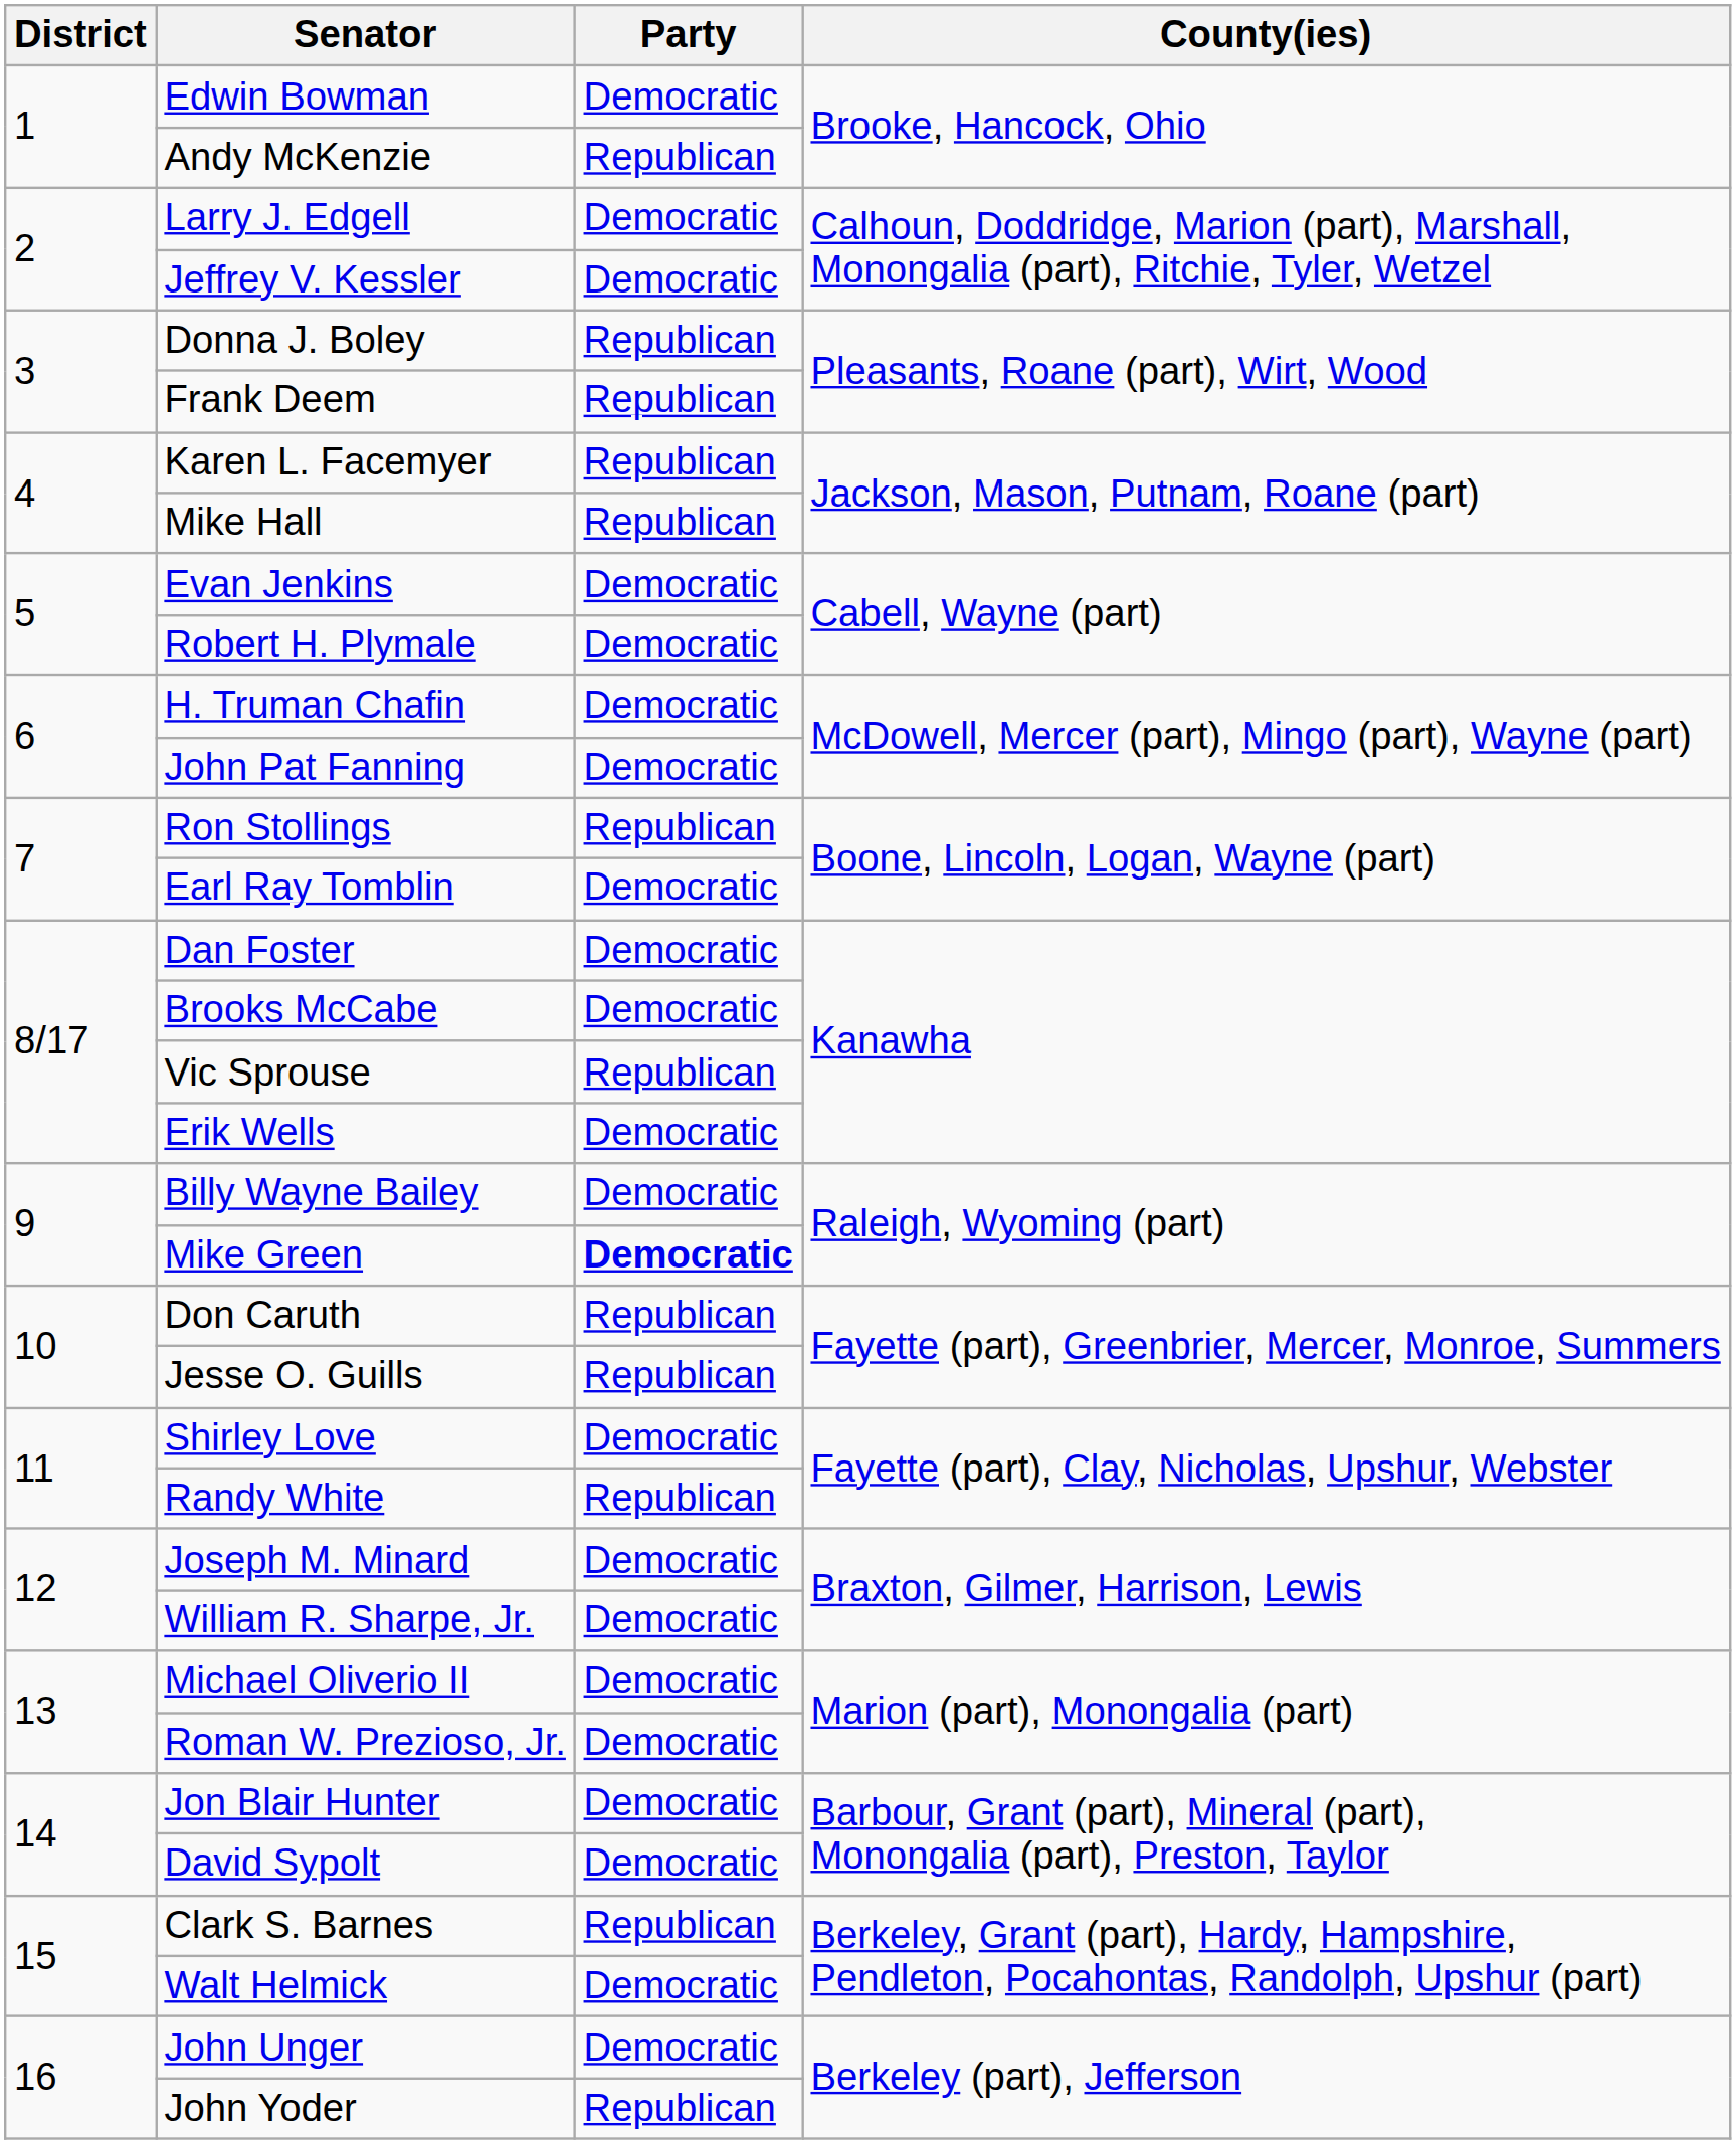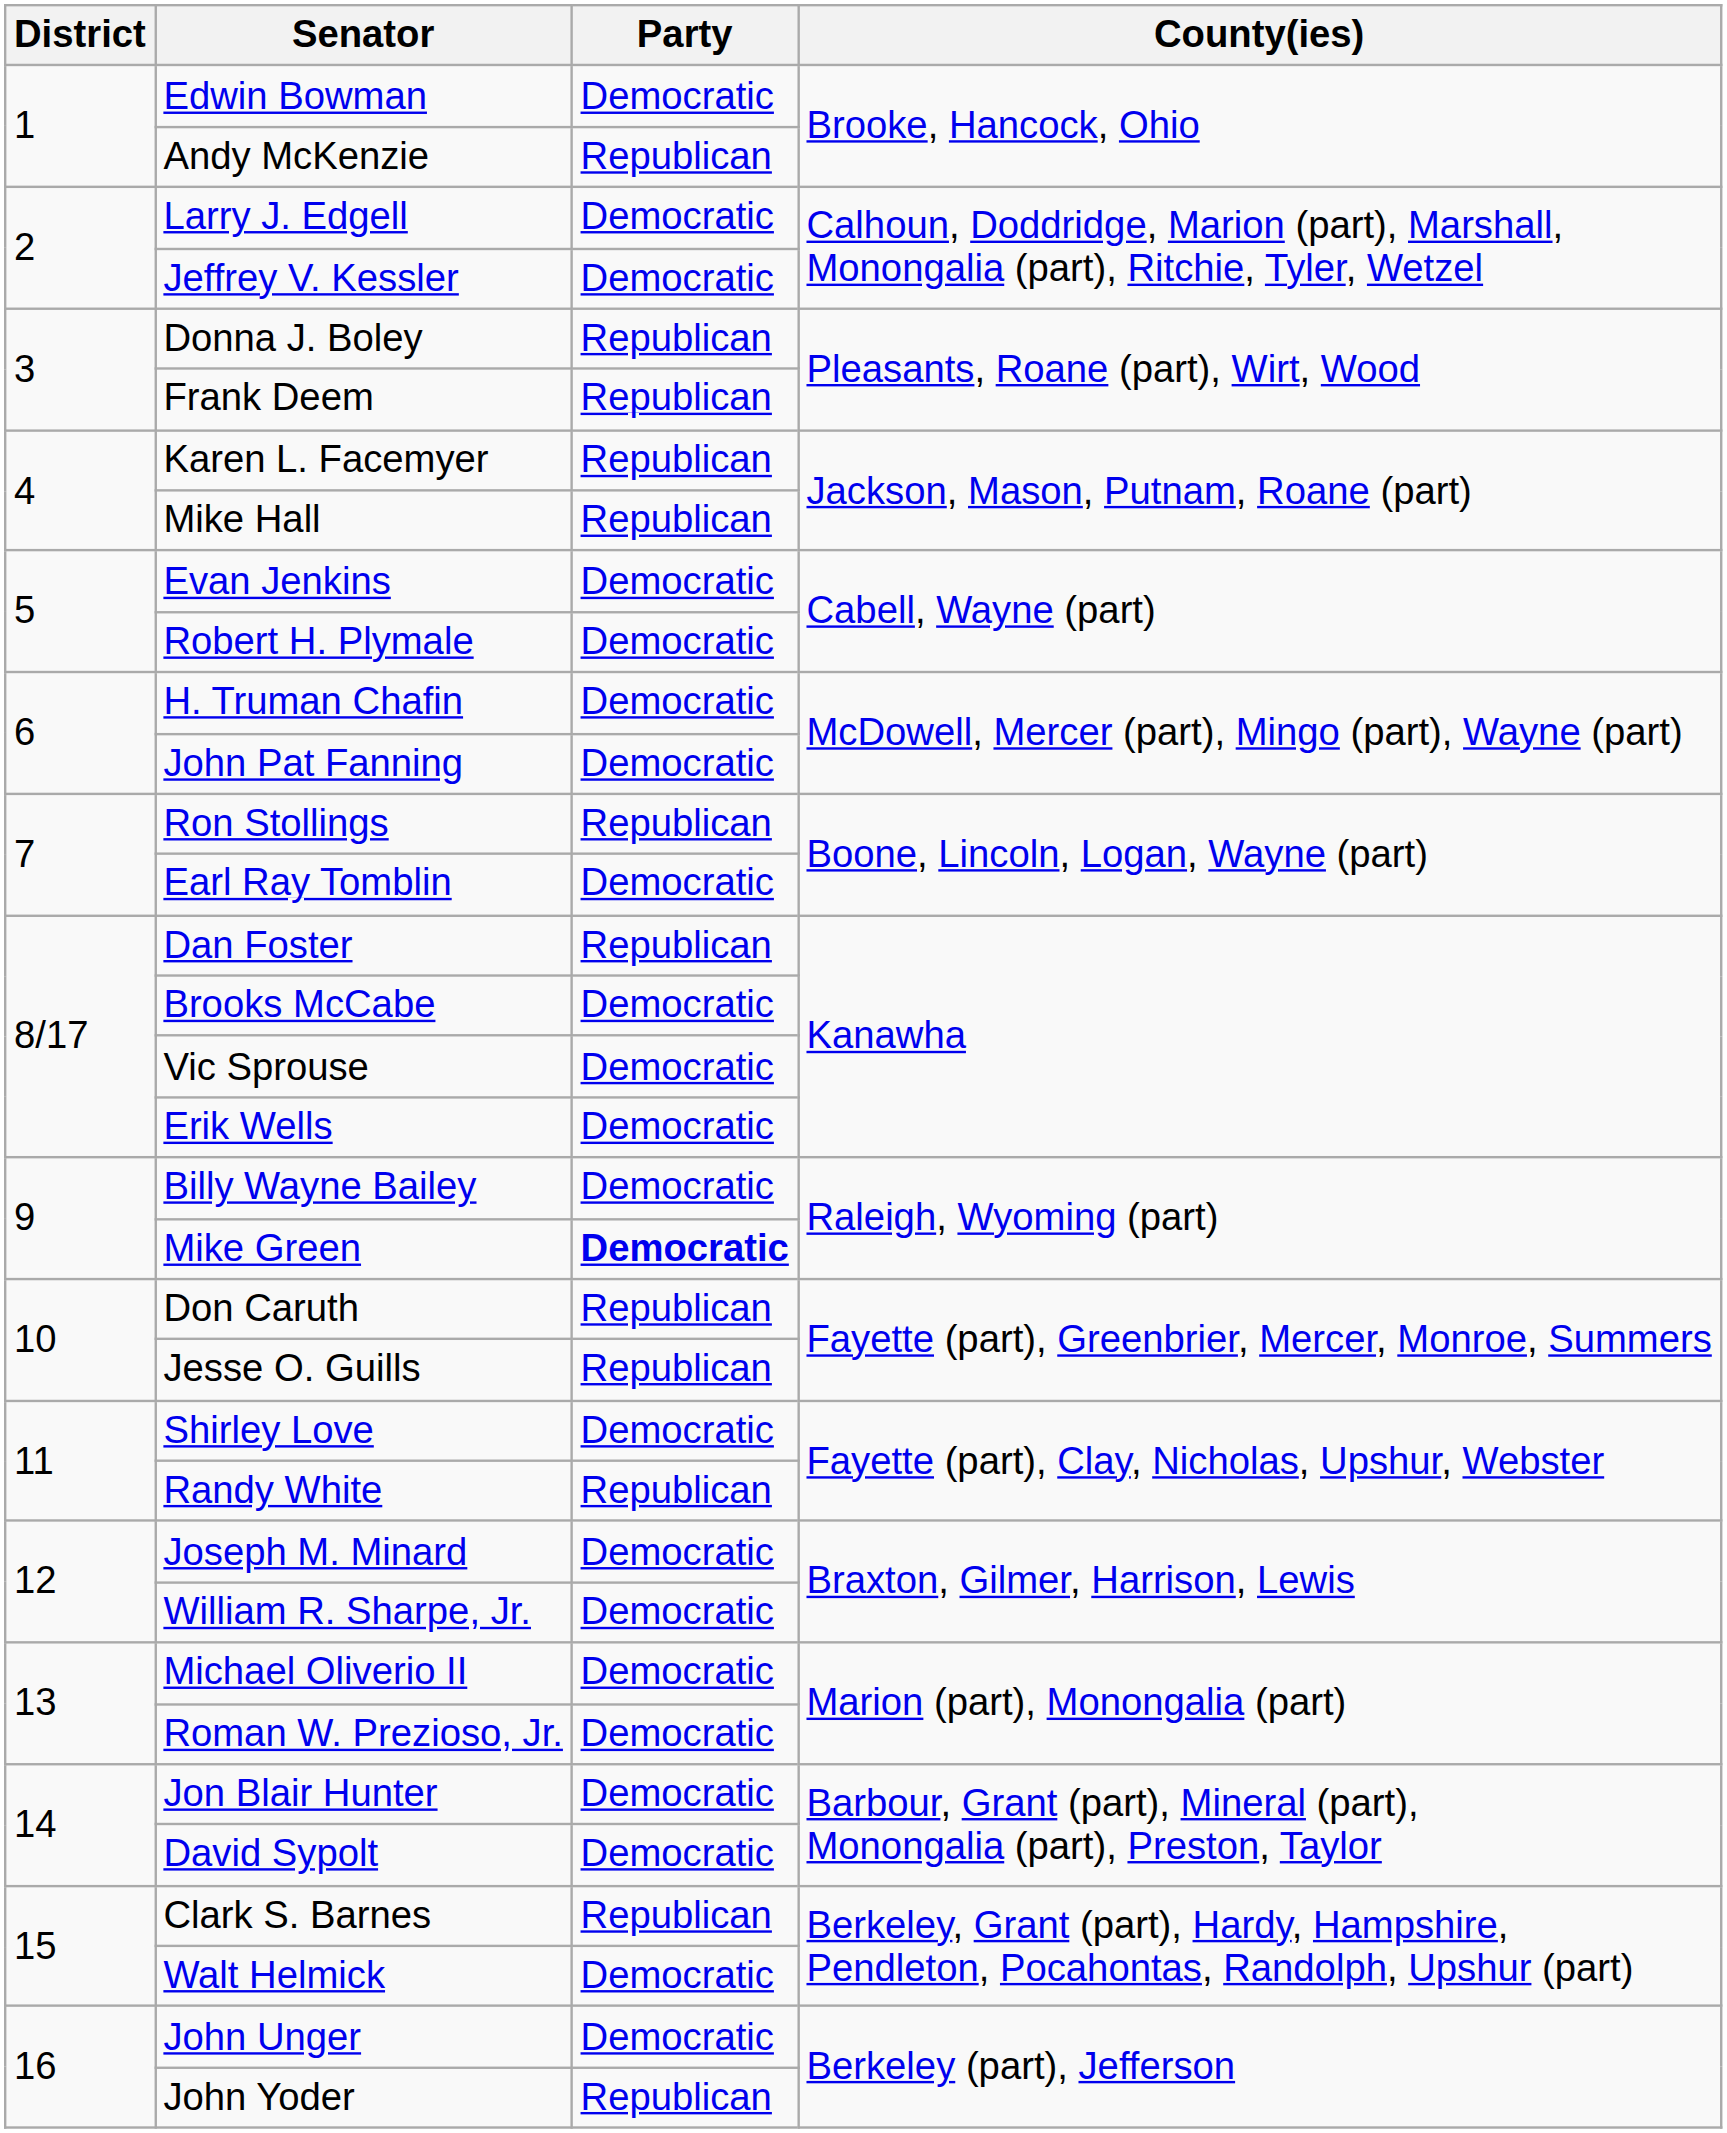 <table class=wikitable>
 <tr>
 <th>District</th>
 <th>Senator</th>
 <th>Party</th>
 <th>County(ies)</th>
 </tr>
 <tr>
 <td rowspan=2>1</td>
 <td><a href='#'>Edwin Bowman</a></td>
 <td><a href='#'>Democratic</a></td>
 <td rowspan=2><a href='#'>Brooke</a>, <a href='#'>Hancock</a>, <a href='#'>Ohio</a></td>
 </tr>
 <tr>
 <td>Andy McKenzie</td>
 <td><a href='#'>Republican</a></td>
 </tr>
 <tr>
 <td rowspan=2>2</td>
 <td><a href='#'>Larry J. Edgell</a></td>
 <td><a href='#'>Democratic</a></td>
 <td rowspan=2><a href='#'>Calhoun</a>, <a href='#'>Doddridge</a>, <a href='#'>Marion</a> (part), <a href='#'>Marshall</a>,<br> <a href='#'>Monongalia</a> (part), <a href='#'>Ritchie</a>, <a href='#'>Tyler</a>, <a href='#'>Wetzel</a></td>
 </tr>
 <tr>
 <td><a href='#'>Jeffrey V. Kessler</a></td>
 <td><a href='#'>Democratic</a></td>
 </tr>
 <tr>
 <td rowspan=2>3</td>
 <td>Donna J. Boley</td>
 <td><a href='#'>Republican</a></td>
 <td rowspan=2><a href='#'>Pleasants</a>, <a href='#'>Roane</a> (part), <a href='#'>Wirt</a>, <a href='#'>Wood</a></td>
 </tr>
 <tr>
 <td>Frank Deem</td>
 <td><a href='#'>Republican</a></td>
 </tr>
 <tr>
 <td rowspan=2>4</td>
 <td>Karen L. Facemyer</td>
 <td><a href='#'>Republican</a></td>
 <td rowspan=2><a href='#'>Jackson</a>, <a href='#'>Mason</a>, <a href='#'>Putnam</a>, <a href='#'>Roane</a> (part)</td>
 </tr>
 <tr>
 <td>Mike Hall</td>
 <td><a href='#'>Republican</a></td>
 </tr>
 <tr>
 <td rowspan=2>5</td>
 <td><a href='#'>Evan Jenkins</a></td>
 <td><a href='#'>Democratic</a></td>
 <td rowspan=2><a href='#'>Cabell</a>, <a href='#'>Wayne</a> (part)</td>
 </tr>
 <tr>
 <td><a href='#'>Robert H. Plymale</a></td>
 <td><a href='#'>Democratic</a></td>
 </tr>
 <tr>
 <td rowspan=2>6</td>
 <td><a href='#'>H. Truman Chafin</a></td>
 <td><a href='#'>Democratic</a></td>
 <td rowspan=2><a href='#'>McDowell</a>, <a href='#'>Mercer</a> (part), <a href='#'>Mingo</a> (part), <a href='#'>Wayne</a> (part)</td>
 </tr>
 <tr>
 <td><a href='#'>John Pat Fanning</a></td>
 <td><a href='#'>Democratic</a></td>
 </tr>
 <tr>
 <td rowspan=2>7</td>
 <td><a href='#'>Ron Stollings</a></td>
 <td><a href='#'>Republican</a></td>
 <td rowspan=2><a href='#'>Boone</a>, <a href='#'>Lincoln</a>, <a href='#'>Logan</a>, <a href='#'>Wayne</a> (part)</td>
 </tr>
 <tr>
 <td><a href='#'>Earl Ray Tomblin</a></td>
 <td><a href='#'>Democratic</a></td>
 </tr>
 <tr>
 <td rowspan=4>8/17</td>
 <td><a href='#'>Dan Foster</a></td>
-<td><a href='#'>Democratic</a></td>
+<td><a href='#'>Republican</a></td>
 <td rowspan=4><a href='#'>Kanawha</a></td>
 </tr>
 <tr>
 <td><a href='#'>Brooks McCabe</a></td>
 <td><a href='#'>Democratic</a></td>
 </tr>
 <tr>
 <td>Vic Sprouse</td>
-<td><a href='#'>Republican</a></td>
+<td><a href='#'>Democratic</a></td>
 </tr>
 <tr>
 <td><a href='#'>Erik Wells</a></td>
 <td><a href='#'>Democratic</a></td>
 </tr>
 <tr>
 <td rowspan=2>9</td>
 <td><a href='#'>Billy Wayne Bailey</a></td>
 <td><a href='#'>Democratic</a></td>
 <td rowspan=2><a href='#'>Raleigh</a>, <a href='#'>Wyoming</a> (part)</td>
 </tr>
 <tr>
 <td><a href='#'>Mike Green</a></td>
 <td><strong><a href='#'>Democratic</a></strong></td>
 </tr>
 <tr>
 <td rowspan=2>10</td>
 <td>Don Caruth</td>
 <td><a href='#'>Republican</a></td>
 <td rowspan=2><a href='#'>Fayette</a> (part), <a href='#'>Greenbrier</a>, <a href='#'>Mercer</a>, <a href='#'>Monroe</a>, <a href='#'>Summers</a></td>
 </tr>
 <tr>
 <td>Jesse O. Guills</td>
 <td><a href='#'>Republican</a></td>
 </tr>
 <tr>
 <td rowspan=2>11</td>
 <td><a href='#'>Shirley Love</a></td>
 <td><a href='#'>Democratic</a></td>
 <td rowspan=2><a href='#'>Fayette</a> (part), <a href='#'>Clay</a>, <a href='#'>Nicholas</a>, <a href='#'>Upshur</a>, <a href='#'>Webster</a></td>
 </tr>
 <tr>
 <td><a href='#'>Randy White</a></td>
 <td><a href='#'>Republican</a></td>
 </tr>
 <tr>
 <td rowspan=2>12</td>
 <td><a href='#'>Joseph M. Minard</a></td>
 <td><a href='#'>Democratic</a></td>
 <td rowspan=2><a href='#'>Braxton</a>, <a href='#'>Gilmer</a>, <a href='#'>Harrison</a>, <a href='#'>Lewis</a></td>
 </tr>
 <tr>
 <td><a href='#'>William R. Sharpe, Jr.</a></td>
 <td><a href='#'>Democratic</a></td>
 </tr>
 <tr>
 <td rowspan=2>13</td>
 <td><a href='#'>Michael Oliverio II</a></td>
 <td><a href='#'>Democratic</a></td>
 <td rowspan=2><a href='#'>Marion</a> (part), <a href='#'>Monongalia</a> (part)</td>
 </tr>
 <tr>
 <td><a href='#'>Roman W. Prezioso, Jr.</a></td>
 <td><a href='#'>Democratic</a></td>
 </tr>
 <tr>
 <td rowspan=2>14</td>
 <td><a href='#'>Jon Blair Hunter</a></td>
 <td><a href='#'>Democratic</a></td>
 <td rowspan=2><a href='#'>Barbour</a>, <a href='#'>Grant</a> (part), <a href='#'>Mineral</a> (part),<br> <a href='#'>Monongalia</a> (part), <a href='#'>Preston</a>, <a href='#'>Taylor</a></td>
 </tr>
 <tr>
 <td><a href='#'>David Sypolt</a></td>
 <td><a href='#'>Democratic</a></td>
 </tr>
 <tr>
 <td rowspan=2>15</td>
 <td>Clark S. Barnes</td>
 <td><a href='#'>Republican</a></td>
 <td rowspan=2><a href='#'>Berkeley</a>, <a href='#'>Grant</a> (part), <a href='#'>Hardy</a>, <a href='#'>Hampshire</a>,<br> <a href='#'>Pendleton</a>, <a href='#'>Pocahontas</a>, <a href='#'>Randolph</a>, <a href='#'>Upshur</a> (part)</td>
 </tr>
 <tr>
 <td><a href='#'>Walt Helmick</a></td>
 <td><a href='#'>Democratic</a></td>
 </tr>
 <tr>
 <td rowspan=2>16</td>
 <td><a href='#'>John Unger</a></td>
 <td><a href='#'>Democratic</a></td>
 <td rowspan=2><a href='#'>Berkeley</a> (part), <a href='#'>Jefferson</a></td>
 </tr>
 <tr>
 <td>John Yoder</td>
 <td><a href='#'>Republican</a></td>
 </tr>
 </table>
